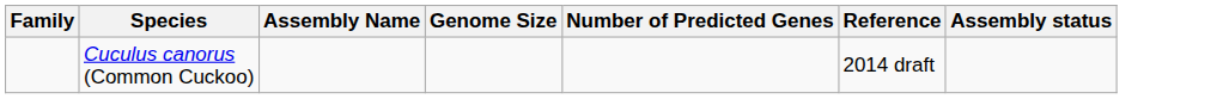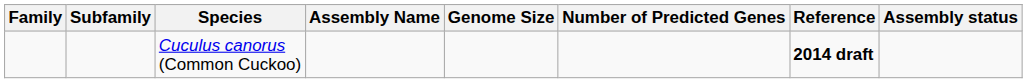 <table class="wikitable sortable">
 <tr>
 <th>Family</th>
+<th>Subfamily</th>
 <th>Species</th>
 <th>Assembly Name</th>
 <th>Genome Size</th>
 <th>Number of Predicted Genes</th>
 <th>Reference</th>
 <th>Assembly status</th>
 </tr>
 <tr>
 <td></td>
+<td></td>
 <td><em><a href='#'>Cuculus canorus</a></em><br>(Common Cuckoo)</td>
 <td></td>
 <td></td>
 <td></td>
-<td>2014 draft</td>
+<td><strong>2014 draft</strong></td>
 <td></td>
 </tr>
 </table>
